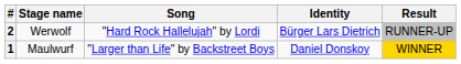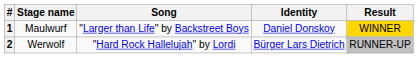 <table class="wikitable plainrowheaders" style="text-align: center;">
 <tr>
 <th>#</th>
 <th>Stage name</th>
 <th>Song</th>
 <th>Identity</th>
 <th>Result</th>
 </tr>
 <tr>
+<th>1</th>
+<td>Maulwurf</td>
+<td>"<a href='#'>Larger than Life</a>" by <a href='#'>Backstreet Boys</a></td>
+<td><a href='#'>Daniel Donskoy</a></td>
+<td bgcolor=gold>WINNER</td>
+</tr>
+<tr>
 <th>2</th>
 <td>Werwolf</td>
 <td>"<a href='#'>Hard Rock Hallelujah</a>" by <a href='#'>Lordi</a></td>
 <td><a href='#'>Bürger Lars Dietrich</a></td>
 <td bgcolor=silver>RUNNER-UP</td>
 </tr>
-<tr>
-<th>1</th>
-<td>Maulwurf</td>
-<td>"<a href='#'>Larger than Life</a>" by <a href='#'>Backstreet Boys</a></td>
-<td><a href='#'>Daniel Donskoy</a></td>
-<td bgcolor=gold>WINNER</td>
-</tr>
 </table>
